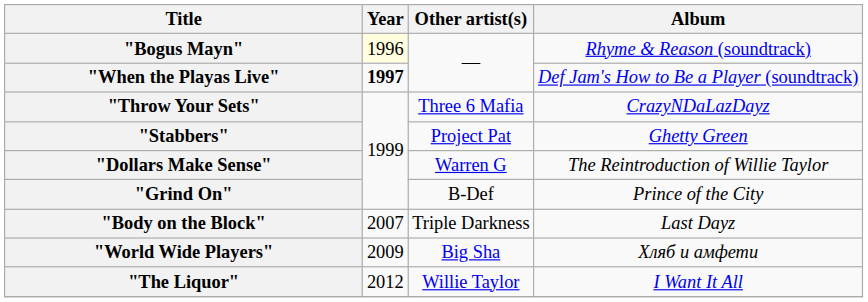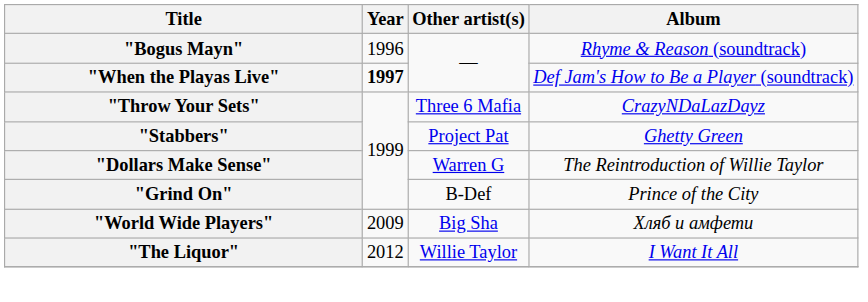 <table class="wikitable plainrowheaders" style="text-align:center;" border="1">
 <tr>
 <th scope="col" style="width:19em;">Title</th>
 <th scope="col">Year</th>
 <th scope="col">Other artist(s)</th>
 <th scope="col">Album</th>
 </tr>
 <tr>
 <th scope="row">"Bogus Mayn"</th>
-<td style="background: lightyellow;">1996</td>
+<td>1996</td>
 <td rowspan="2">—</td>
 <td><a href='#'><em>Rhyme & Reason</em> (soundtrack)</a></td>
 </tr>
 <tr>
 <th scope="row">"When the Playas Live"</th>
 <td><strong>1997</strong></td>
 <td><a href='#'><em>Def Jam's How to Be a Player</em> (soundtrack)</a></td>
 </tr>
 <tr>
 <th scope="row">"Throw Your Sets"</th>
 <td rowspan="4">1999</td>
 <td><a href='#'>Three 6 Mafia</a></td>
 <td><em><a href='#'>CrazyNDaLazDayz</a></em></td>
 </tr>
 <tr>
 <th scope="row">"Stabbers"</th>
 <td><a href='#'>Project Pat</a></td>
 <td><em><a href='#'>Ghetty Green</a></em></td>
 </tr>
 <tr>
 <th scope="row">"Dollars Make Sense"</th>
 <td><a href='#'>Warren G</a></td>
 <td><em> The Reintroduction of Willie Taylor</em></td>
 </tr>
 <tr>
 <th scope="row">"Grind On"</th>
 <td>B-Def</td>
 <td><em>Prince of the City</em></td>
 </tr>
 <tr>
-<th scope="row">"Body on the Block"</th>
-<td>2007</td>
-<td>Triple Darkness</td>
-<td><em>Last Dayz</em></td>
-</tr>
-<tr>
 <th scope="row">"World Wide Players"</th>
 <td>2009</td>
 <td><a href='#'>Big Sha</a></td>
 <td><em>Хляб и амфети</em></td>
 </tr>
 <tr>
 <th scope="row">"The Liquor"</th>
 <td>2012</td>
 <td><a href='#'>Willie Taylor</a></td>
 <td><em><a href='#'>I Want It All</a></em></td>
 </tr>
 <tr>
 </tr>
 </table>
